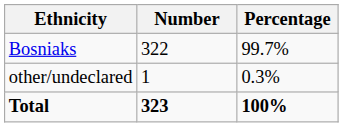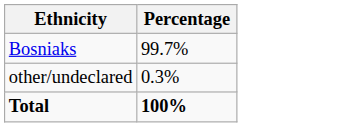 <table class="wikitable">
 <tr>
 <th width="100px">Ethnicity</th>
-<th width="80px">Number</th>
 <th width="80px">Percentage</th>
 </tr>
 <tr>
 <td><a href='#'>Bosniaks</a></td>
-<td>322</td>
 <td>99.7%</td>
 </tr>
 <tr>
 <td>other/undeclared</td>
-<td>1</td>
 <td>0.3%</td>
 </tr>
 <tr>
 <td><strong>Total</strong></td>
-<td><strong>323</strong></td>
 <td><strong>100%</strong></td>
 </tr>
 </table>
